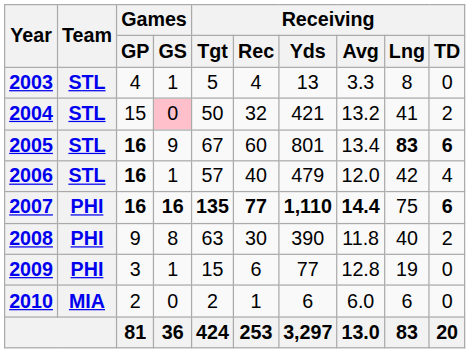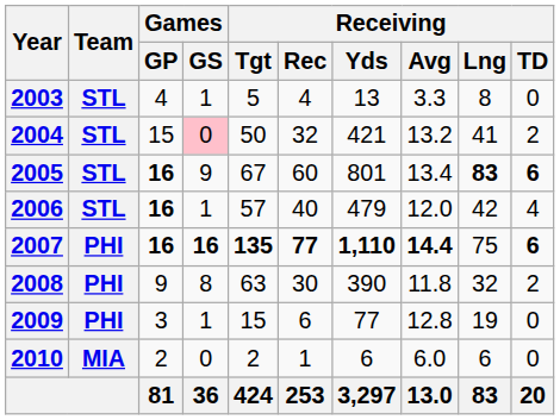 <table class="wikitable" style="text-align:center">
 <tr>
 <th rowspan="2">Year</th>
 <th rowspan="2">Team</th>
 <th colspan="2">Games</th>
 <th colspan="6">Receiving</th>
 </tr>
 <tr>
 <th>GP</th>
 <th>GS</th>
 <th>Tgt</th>
 <th>Rec</th>
 <th>Yds</th>
 <th>Avg</th>
 <th>Lng</th>
 <th>TD</th>
 </tr>
 <tr>
 <th><a href='#'>2003</a></th>
 <th><a href='#'>STL</a></th>
 <td>4</td>
 <td>1</td>
 <td>5</td>
 <td>4</td>
 <td>13</td>
 <td>3.3</td>
 <td>8</td>
 <td>0</td>
 </tr>
 <tr>
 <th><a href='#'>2004</a></th>
 <th><a href='#'>STL</a></th>
 <td>15</td>
 <td style="background: pink;">0</td>
 <td>50</td>
 <td>32</td>
 <td>421</td>
 <td>13.2</td>
 <td>41</td>
 <td>2</td>
 </tr>
 <tr>
 <th><a href='#'>2005</a></th>
 <th><a href='#'>STL</a></th>
 <td><strong>16</strong></td>
 <td>9</td>
 <td>67</td>
 <td>60</td>
 <td>801</td>
 <td>13.4</td>
 <td><strong>83</strong></td>
 <td><strong>6</strong></td>
 </tr>
 <tr>
 <th><a href='#'>2006</a></th>
 <th><a href='#'>STL</a></th>
 <td><strong>16</strong></td>
 <td>1</td>
 <td>57</td>
 <td>40</td>
 <td>479</td>
 <td>12.0</td>
 <td>42</td>
 <td>4</td>
 </tr>
 <tr>
 <th><a href='#'>2007</a></th>
 <th><a href='#'>PHI</a></th>
 <td><strong>16</strong></td>
 <td><strong>16</strong></td>
 <td><strong>135</strong></td>
 <td><strong>77</strong></td>
 <td><strong>1,110</strong></td>
 <td><strong>14.4</strong></td>
 <td>75</td>
 <td><strong>6</strong></td>
 </tr>
 <tr>
 <th><a href='#'>2008</a></th>
 <th><a href='#'>PHI</a></th>
 <td>9</td>
 <td>8</td>
 <td>63</td>
 <td>30</td>
 <td>390</td>
 <td>11.8</td>
-<td>40</td>
+<td>32</td>
 <td>2</td>
 </tr>
 <tr>
 <th><a href='#'>2009</a></th>
 <th><a href='#'>PHI</a></th>
 <td>3</td>
 <td>1</td>
 <td>15</td>
 <td>6</td>
 <td>77</td>
 <td>12.8</td>
 <td>19</td>
 <td>0</td>
 </tr>
 <tr>
 <th><a href='#'>2010</a></th>
 <th><a href='#'>MIA</a></th>
 <td>2</td>
 <td>0</td>
 <td>2</td>
 <td>1</td>
 <td>6</td>
 <td>6.0</td>
 <td>6</td>
 <td>0</td>
 </tr>
 <tr>
 <th colspan="2"></th>
 <th>81</th>
 <th>36</th>
 <th>424</th>
 <th>253</th>
 <th>3,297</th>
 <th>13.0</th>
 <th>83</th>
 <th>20</th>
 </tr>
 </table>
